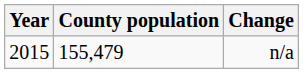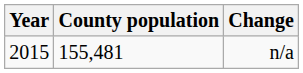 <table class="wikitable">
 <tr>
 <th>Year</th>
 <th>County population</th>
 <th>Change</th>
 </tr>
 <tr>
 <td>2015</td>
-<td>155,479</td>
+<td>155,481</td>
 <td align="right">n/a</td>
 </tr>
 </table>
